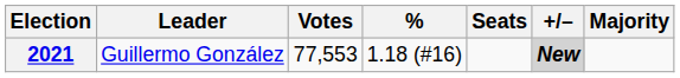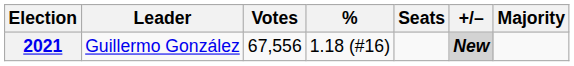 <table class=wikitable style=text-align:right>
 <tr>
 <th>Election</th>
 <th>Leader</th>
 <th>Votes</th>
 <th>%</th>
 <th>Seats</th>
 <th>+/–</th>
 <th>Majority</th>
 </tr>
 <tr>
 <th><a href='#'>2021</a></th>
 <td align=left><a href='#'>Guillermo González</a></td>
-<td>77,553</td>
+<td>67,556</td>
 <td>1.18 (#16)</td>
 <td></td>
 <td bgcolor="lightgrey"><strong><em>New</em></strong></td>
 <td></td>
 </tr>
 </table>
